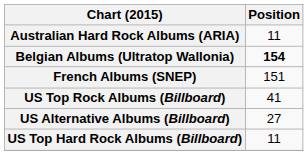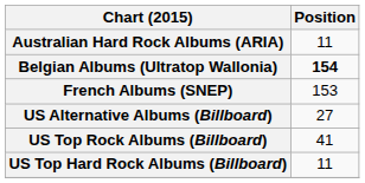 <table class="wikitable sortable plainrowheaders" style="text-align:center">
 <tr>
 <th scope="col">Chart (2015)</th>
 <th scope="col">Position</th>
 </tr>
 <tr>
 <th scope="row">Australian Hard Rock Albums (ARIA)</th>
 <td>11</td>
 </tr>
 <tr>
 <th scope="row">Belgian Albums (Ultratop Wallonia)</th>
 <td><strong>154</strong></td>
 </tr>
 <tr>
 <th scope="row">French Albums (SNEP)</th>
-<td>151</td>
+<td>153</td>
+</tr>
+<tr>
+<th scope="row">US Alternative Albums (<em>Billboard</em>)</th>
+<td>27</td>
 </tr>
 <tr>
 <th scope="row">US Top Rock Albums (<em>Billboard</em>)</th>
 <td>41</td>
-</tr>
-<tr>
-<th scope="row">US Alternative Albums (<em>Billboard</em>)</th>
-<td>27</td>
 </tr>
 <tr>
 <th scope="row">US Top Hard Rock Albums (<em>Billboard</em>)</th>
 <td>11</td>
 </tr>
 <tr>
 </tr>
 </table>
